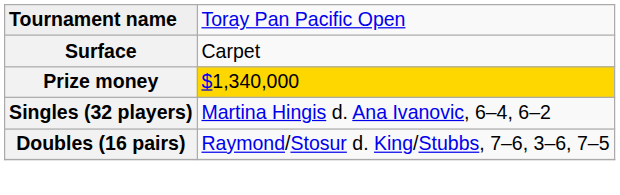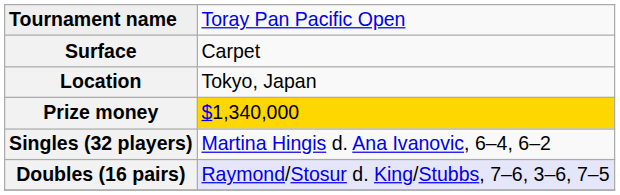 <table class="wikitable">
 <tr>
 <td bgcolor="#EFEFEF"><strong>Tournament name</strong></td>
 <td><a href='#'>Toray Pan Pacific Open</a></td>
 </tr>
 <tr>
 <th>Surface</th>
 <td>Carpet</td>
+</tr>
+<tr>
+<th>Location</th>
+<td>Tokyo, Japan</td>
 </tr>
 <tr>
 <th>Prize money</th>
 <td style="background: gold;"><a href='#'>$</a>1,340,000</td>
 </tr>
 <tr>
 <th>Singles (32 players)</th>
 <td><a href='#'>Martina Hingis</a> d. <a href='#'>Ana Ivanovic</a>, 6–4, 6–2</td>
 </tr>
 <tr>
 <th>Doubles (16 pairs)</th>
-<td><a href='#'>Raymond</a>/<a href='#'>Stosur</a> d. <a href='#'>King</a>/<a href='#'>Stubbs</a>, 7–6, 3–6, 7–5</td>
+<td style="background: lavender;"><a href='#'>Raymond</a>/<a href='#'>Stosur</a> d. <a href='#'>King</a>/<a href='#'>Stubbs</a>, 7–6, 3–6, 7–5</td>
 </tr>
 <tr>
 </tr>
 </table>
